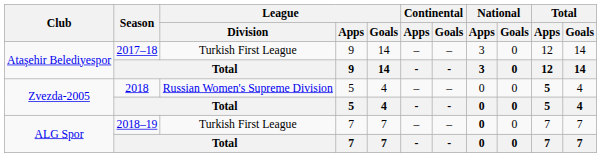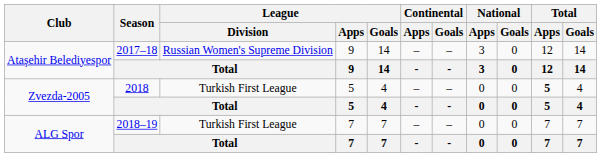 <table class="wikitable" style="text-align: center;">
 <tr>
 <th rowspan=2>Club</th>
 <th rowspan=2>Season</th>
 <th colspan=3>League</th>
 <th colspan=2>Continental</th>
 <th colspan=2>National</th>
 <th colspan=2>Total</th>
 </tr>
 <tr>
 <th>Division</th>
 <th>Apps</th>
 <th>Goals</th>
 <th>Apps</th>
 <th>Goals</th>
 <th>Apps</th>
 <th>Goals</th>
 <th>Apps</th>
 <th>Goals</th>
 </tr>
 <tr>
 <td rowspan=2><a href='#'>Ataşehir Belediyespor</a></td>
 <td><a href='#'>2017–18</a></td>
-<td>Turkish First League</td>
+<td><a href='#'>Russian Women's Supreme Division</a></td>
 <td>9</td>
 <td>14</td>
 <td>–</td>
 <td>–</td>
 <td>3</td>
 <td>0</td>
 <td>12</td>
 <td>14</td>
 </tr>
 <tr>
 <th colspan=2>Total</th>
 <th>9</th>
 <th>14</th>
 <th>-</th>
 <th>-</th>
 <th>3</th>
 <th>0</th>
 <th>12</th>
 <th>14</th>
 </tr>
 <tr>
 <td rowspan=2><a href='#'>Zvezda-2005</a></td>
 <td><a href='#'>2018</a></td>
-<td><a href='#'>Russian Women's Supreme Division</a></td>
+<td>Turkish First League</td>
 <td>5</td>
 <td>4</td>
 <td>–</td>
 <td>–</td>
 <td>0</td>
 <td>0</td>
 <td><strong>5</strong></td>
 <td>4</td>
 </tr>
 <tr>
 <th colspan=2>Total</th>
 <th>5</th>
 <th>4</th>
 <th>-</th>
 <th>-</th>
 <th>0</th>
 <th>0</th>
 <th>5</th>
 <th>4</th>
 </tr>
 <tr>
 <td rowspan=2><a href='#'>ALG Spor</a></td>
 <td><a href='#'>2018–19</a></td>
 <td>Turkish First League</td>
 <td>7</td>
 <td>7</td>
 <td>–</td>
 <td>–</td>
-<td><strong>0</strong></td>
+<td>0</td>
 <td>0</td>
 <td>7</td>
 <td>7</td>
 </tr>
 <tr>
 <th colspan=2>Total</th>
 <th>7</th>
 <th>7</th>
 <th>-</th>
 <th>-</th>
 <th>0</th>
 <th>0</th>
 <th>7</th>
 <th>7</th>
 </tr>
 </table>
